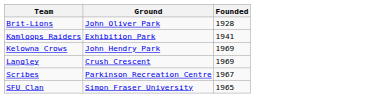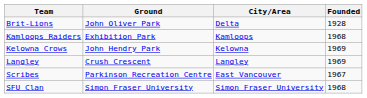 <table class="wikitable sortable">
 <tr>
 <th>Team</th>
 <th>Ground</th>
+<th>City/Area</th>
 <th>Founded</th>
 </tr>
 <tr>
 <td><a href='#'>Brit-Lions</a></td>
 <td><a href='#'>John Oliver Park</a></td>
+<td><a href='#'>Delta</a></td>
 <td>1928</td>
 </tr>
 <tr>
 <td><a href='#'>Kamloops Raiders</a></td>
 <td><a href='#'>Exhibition Park</a></td>
-<td>1941</td>
+<td><a href='#'>Kamloops</a></td>
+<td>1968</td>
 </tr>
 <tr>
 <td><a href='#'>Kelowna Crows</a></td>
 <td><a href='#'>John Hendry Park</a></td>
+<td><a href='#'>Kelowna</a></td>
 <td>1969</td>
 </tr>
 <tr>
 <td><a href='#'>Langley</a></td>
 <td><a href='#'>Crush Crescent</a></td>
+<td><a href='#'>Langley</a></td>
 <td>1969</td>
 </tr>
 <tr>
 <td><a href='#'>Scribes</a></td>
 <td><a href='#'>Parkinson Recreation Centre</a></td>
+<td><a href='#'>East Vancouver</a></td>
 <td>1967</td>
 </tr>
 <tr>
 <td><a href='#'>SFU Clan</a></td>
 <td><a href='#'>Simon Fraser University</a></td>
-<td>1965</td>
+<td><a href='#'>Simon Fraser University</a></td>
+<td>1968</td>
 </tr>
 </table>
